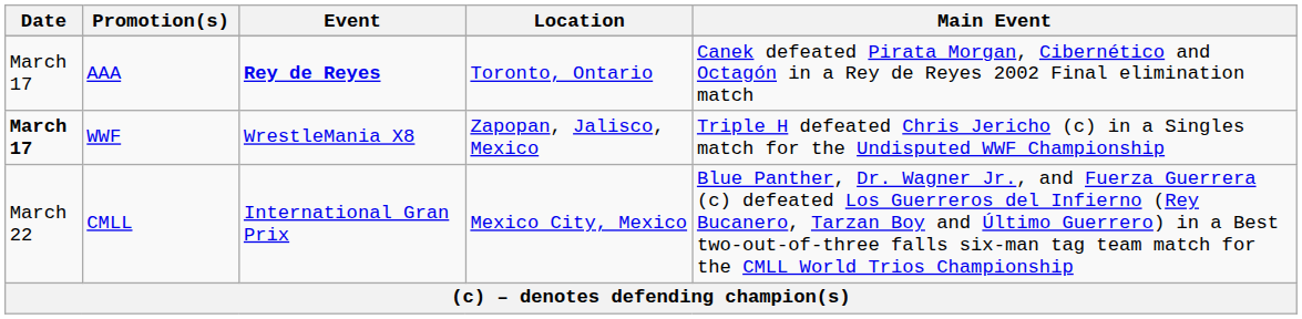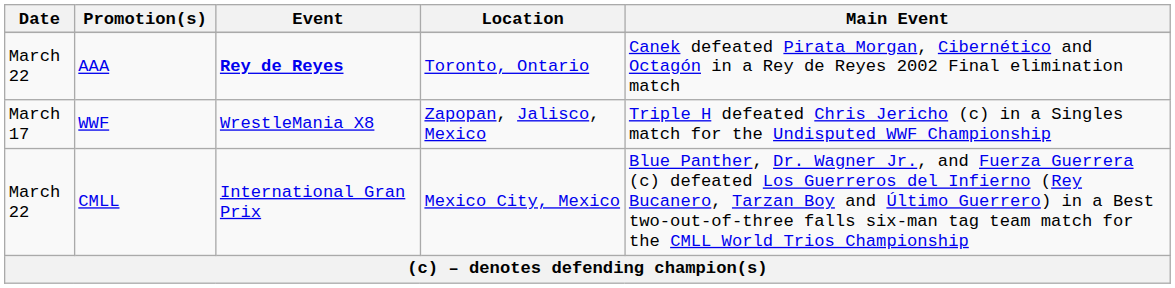 <table class="wikitable" style="width:100%;">
 <tr>
 <th width="5%">Date</th>
 <th width="5%">Promotion(s)</th>
 <th style="width:15%;">Event</th>
 <th style="width:15%;">Location</th>
 <th style="width:40%;">Main Event</th>
 </tr>
 <tr style="width:20%;" |Notes>
 </tr>
 <tr>
-<td>March 17</td>
+<td>March 22</td>
 <td><a href='#'>AAA</a></td>
 <td><strong><a href='#'>Rey de Reyes</a></strong></td>
 <td><a href='#'>Toronto, Ontario</a></td>
 <td><a href='#'>Canek</a> defeated <a href='#'>Pirata Morgan</a>, <a href='#'>Cibernético</a> and <a href='#'>Octagón</a> in a Rey de Reyes 2002 Final elimination match</td>
 </tr>
 <tr>
-<td><strong>March 17</strong></td>
+<td>March 17</td>
 <td><a href='#'>WWF</a></td>
 <td><a href='#'>WrestleMania X8</a></td>
 <td><a href='#'>Zapopan</a>, <a href='#'>Jalisco</a>, <a href='#'>Mexico</a></td>
 <td><a href='#'>Triple H</a> defeated <a href='#'>Chris Jericho</a> (c) in a Singles match for the <a href='#'>Undisputed WWF Championship</a></td>
 </tr>
 <tr>
 <td>March 22</td>
 <td><a href='#'>CMLL</a></td>
 <td><a href='#'>International Gran Prix</a></td>
 <td><a href='#'>Mexico City, Mexico</a></td>
 <td><a href='#'>Blue Panther</a>, <a href='#'>Dr. Wagner Jr.</a>, and <a href='#'>Fuerza Guerrera</a> (c) defeated <a href='#'>Los Guerreros del Infierno</a> (<a href='#'>Rey Bucanero</a>, <a href='#'>Tarzan Boy</a> and <a href='#'>Último Guerrero</a>) in a Best two-out-of-three falls six-man tag team match for the <a href='#'>CMLL World Trios Championship</a></td>
 </tr>
 <tr>
 <th colspan="6">(c) – denotes defending champion(s)</th>
 </tr>
 </table>
